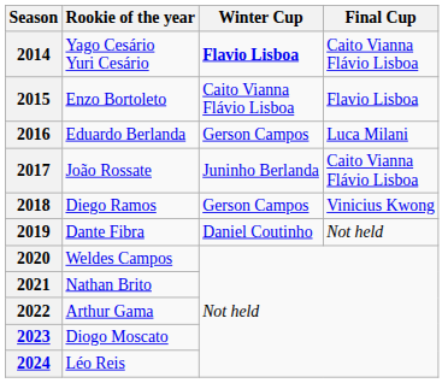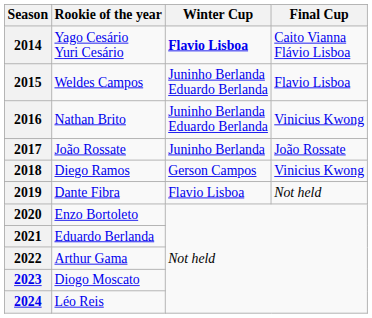 <table class="wikitable">
 <tr>
 <th>Season</th>
 <th>Rookie of the year</th>
 <th>Winter Cup</th>
 <th>Final Cup</th>
 </tr>
 <tr>
 <th>2014</th>
 <td> <a href='#'>Yago Cesário</a><br> <a href='#'>Yuri Cesário</a></td>
 <td><strong> <a href='#'>Flavio Lisboa</a></strong></td>
 <td> <a href='#'>Caito Vianna</a><br> <a href='#'>Flávio Lisboa</a></td>
 </tr>
 <tr>
 <th>2015</th>
-<td> <a href='#'>Enzo Bortoleto</a></td>
-<td> <a href='#'>Caito Vianna</a><br> <a href='#'>Flávio Lisboa</a></td>
+<td> <a href='#'>Weldes Campos</a></td>
+<td> <a href='#'>Juninho Berlanda</a><br> <a href='#'>Eduardo Berlanda</a></td>
 <td> <a href='#'>Flavio Lisboa</a></td>
 </tr>
 <tr>
 <th>2016</th>
-<td> <a href='#'>Eduardo Berlanda</a></td>
-<td> <a href='#'>Gerson Campos</a></td>
-<td> <a href='#'>Luca Milani</a></td>
+<td> <a href='#'>Nathan Brito</a></td>
+<td> <a href='#'>Juninho Berlanda</a><br> <a href='#'>Eduardo Berlanda</a></td>
+<td> <a href='#'>Vinicius Kwong</a></td>
 </tr>
 <tr>
 <th>2017</th>
 <td> <a href='#'>João Rossate</a></td>
 <td> <a href='#'>Juninho Berlanda</a></td>
-<td> <a href='#'>Caito Vianna</a><br> <a href='#'>Flávio Lisboa</a></td>
+<td> <a href='#'>João Rossate</a></td>
 </tr>
 <tr>
 <th>2018</th>
 <td> <a href='#'>Diego Ramos</a></td>
 <td> <a href='#'>Gerson Campos</a></td>
 <td> <a href='#'>Vinicius Kwong</a></td>
 </tr>
 <tr>
 <th>2019</th>
 <td> <a href='#'>Dante Fibra</a></td>
-<td> <a href='#'>Daniel Coutinho</a></td>
+<td> <a href='#'>Flavio Lisboa</a></td>
 <td colspan="3"><em>Not held</em></td>
 </tr>
 <tr>
 <th>2020</th>
-<td> <a href='#'>Weldes Campos</a></td>
+<td> <a href='#'>Enzo Bortoleto</a></td>
 <td colspan="2" rowspan="5"><em>Not held</em></td>
 </tr>
 <tr>
 <th>2021</th>
-<td> <a href='#'>Nathan Brito</a></td>
+<td> <a href='#'>Eduardo Berlanda</a></td>
 </tr>
 <tr>
 <th>2022</th>
 <td> <a href='#'>Arthur Gama</a></td>
 </tr>
 <tr>
 <th><a href='#'>2023</a></th>
 <td> <a href='#'>Diogo Moscato</a></td>
 </tr>
 <tr>
 <th><a href='#'>2024</a></th>
 <td> <a href='#'>Léo Reis</a></td>
 </tr>
 </table>
